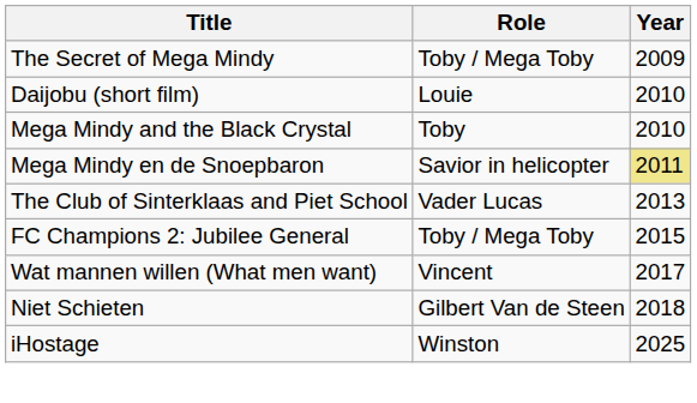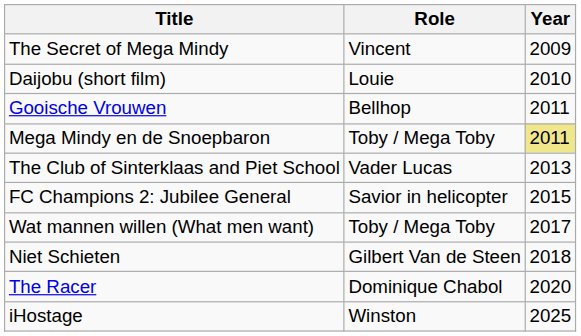 <table class="wikitable">
 <tr>
 <th>Title</th>
 <th>Role</th>
 <th>Year</th>
 </tr>
 <tr>
 <td>The Secret of Mega Mindy</td>
-<td>Toby / Mega Toby</td>
+<td>Vincent</td>
 <td>2009</td>
 </tr>
 <tr>
 <td>Daijobu (short film)</td>
 <td>Louie</td>
 <td>2010</td>
 </tr>
 <tr>
-<td>Mega Mindy and the Black Crystal</td>
-<td>Toby</td>
-<td>2010</td>
+<td><a href='#'>Gooische Vrouwen</a></td>
+<td>Bellhop</td>
+<td>2011</td>
 </tr>
 <tr>
 <td>Mega Mindy en de Snoepbaron</td>
-<td>Savior in helicopter</td>
+<td>Toby / Mega Toby</td>
 <td style="background: khaki;">2011</td>
 </tr>
 <tr>
 <td>The Club of Sinterklaas and Piet School</td>
 <td>Vader Lucas</td>
 <td>2013</td>
 </tr>
 <tr>
 <td>FC Champions 2: Jubilee General</td>
-<td>Toby / Mega Toby</td>
+<td>Savior in helicopter</td>
 <td>2015</td>
 </tr>
 <tr>
 <td>Wat mannen willen (What men want)</td>
-<td>Vincent</td>
+<td>Toby / Mega Toby</td>
 <td>2017</td>
 </tr>
 <tr>
 <td>Niet Schieten</td>
 <td>Gilbert Van de Steen</td>
 <td>2018</td>
 </tr>
 <tr>
+<td><a href='#'>The Racer</a></td>
+<td>Dominique Chabol</td>
+<td>2020</td>
+</tr>
+<tr>
 <td>iHostage</td>
 <td>Winston</td>
 <td>2025</td>
 </tr>
 </table>
